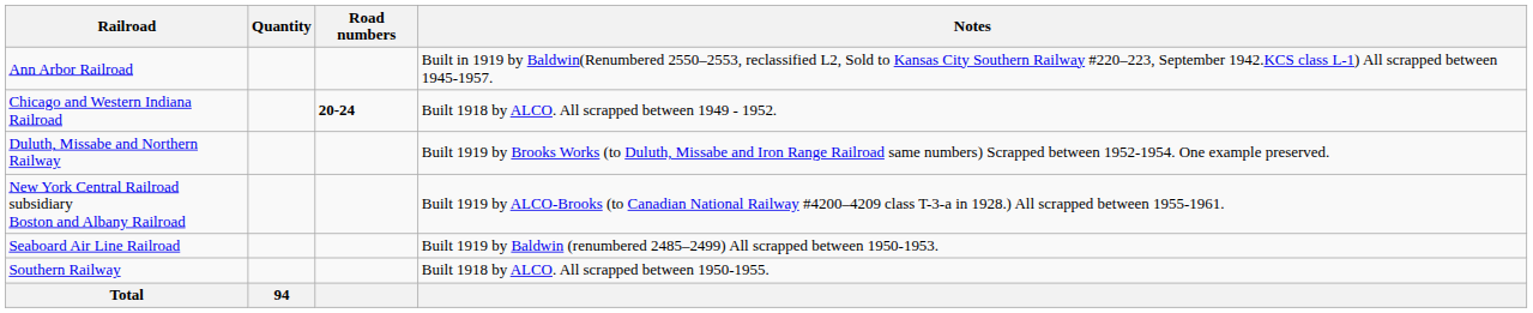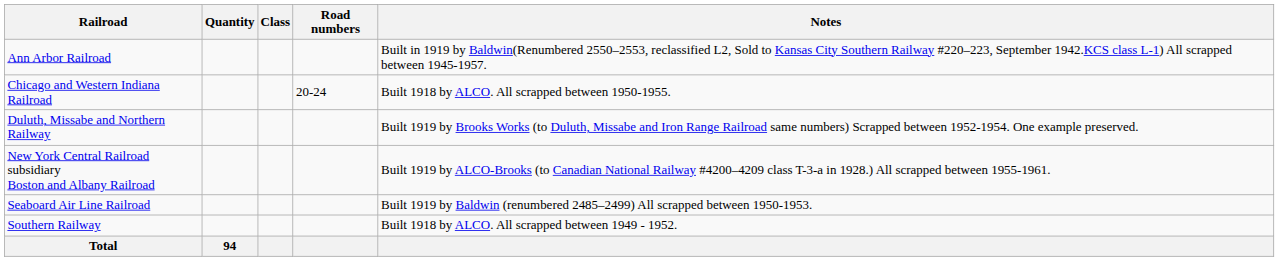 <table class="wikitable">
 <tr>
 <th>Railroad</th>
 <th>Quantity</th>
+<th>Class</th>
 <th>Road numbers</th>
 <th>Notes</th>
 </tr>
 <tr>
 <td><a href='#'>Ann Arbor Railroad</a></td>
 <td></td>
 <td></td>
+<td></td>
 <td>Built in 1919 by <a href='#'>Baldwin</a>(Renumbered 2550–2553, reclassified L2, Sold to <a href='#'>Kansas City Southern Railway</a> #220–223, September 1942.<a href='#'>KCS class L-1</a>) All scrapped between 1945-1957.</td>
 </tr>
 <tr>
 <td><a href='#'>Chicago and Western Indiana Railroad</a></td>
 <td></td>
-<td><strong>20-24</strong></td>
-<td>Built 1918 by <a href='#'>ALCO</a>. All scrapped between 1949 - 1952.</td>
+<td></td>
+<td>20-24</td>
+<td>Built 1918 by <a href='#'>ALCO</a>. All scrapped between 1950-1955.</td>
 </tr>
 <tr>
 <td><a href='#'>Duluth, Missabe and Northern Railway</a></td>
+<td></td>
 <td></td>
 <td></td>
 <td>Built 1919 by <a href='#'>Brooks Works</a> (to <a href='#'>Duluth, Missabe and Iron Range Railroad</a> same numbers) Scrapped between 1952-1954. One example preserved.</td>
 </tr>
 <tr>
 <td><a href='#'>New York Central Railroad</a> subsidiary<br><a href='#'>Boston and Albany Railroad</a></td>
 <td></td>
 <td></td>
+<td></td>
 <td>Built 1919 by <a href='#'>ALCO-Brooks</a> (to <a href='#'>Canadian National Railway</a> #4200–4209 class T-3-a in 1928.) All scrapped between 1955-1961.</td>
 </tr>
 <tr>
 <td><a href='#'>Seaboard Air Line Railroad</a></td>
+<td></td>
 <td></td>
 <td></td>
 <td>Built 1919 by <a href='#'>Baldwin</a> (renumbered 2485–2499) All scrapped between 1950-1953.</td>
 </tr>
 <tr>
 <td><a href='#'>Southern Railway</a></td>
 <td></td>
 <td></td>
-<td>Built 1918 by <a href='#'>ALCO</a>. All scrapped between 1950-1955.</td>
+<td></td>
+<td>Built 1918 by <a href='#'>ALCO</a>. All scrapped between 1949 - 1952.</td>
 </tr>
 <tr>
 <th>Total</th>
 <th>94</th>
 <th></th>
 <th></th>
+<th></th>
 </tr>
 </table>
